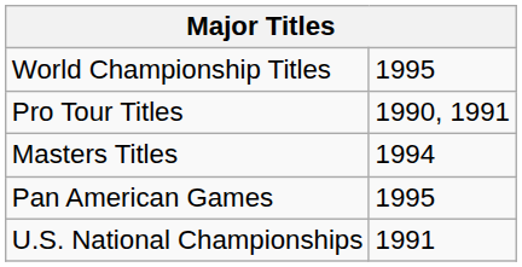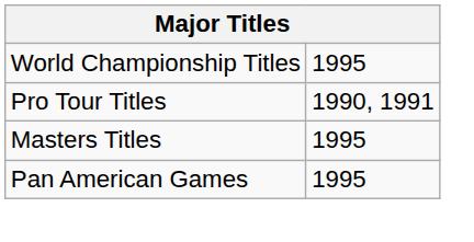 <table class="wikitable">
 <tr>
 <th colspan="2">Major Titles</th>
 </tr>
 <tr>
 <td>World Championship Titles</td>
 <td>1995</td>
 </tr>
 <tr>
 <td>Pro Tour Titles</td>
 <td>1990, 1991</td>
 </tr>
 <tr>
 <td>Masters Titles</td>
-<td>1994</td>
+<td>1995</td>
 </tr>
 <tr>
 <td>Pan American Games</td>
 <td>1995</td>
 </tr>
-<tr>
-<td>U.S. National Championships</td>
-<td>1991</td>
-</tr>
 </table>
